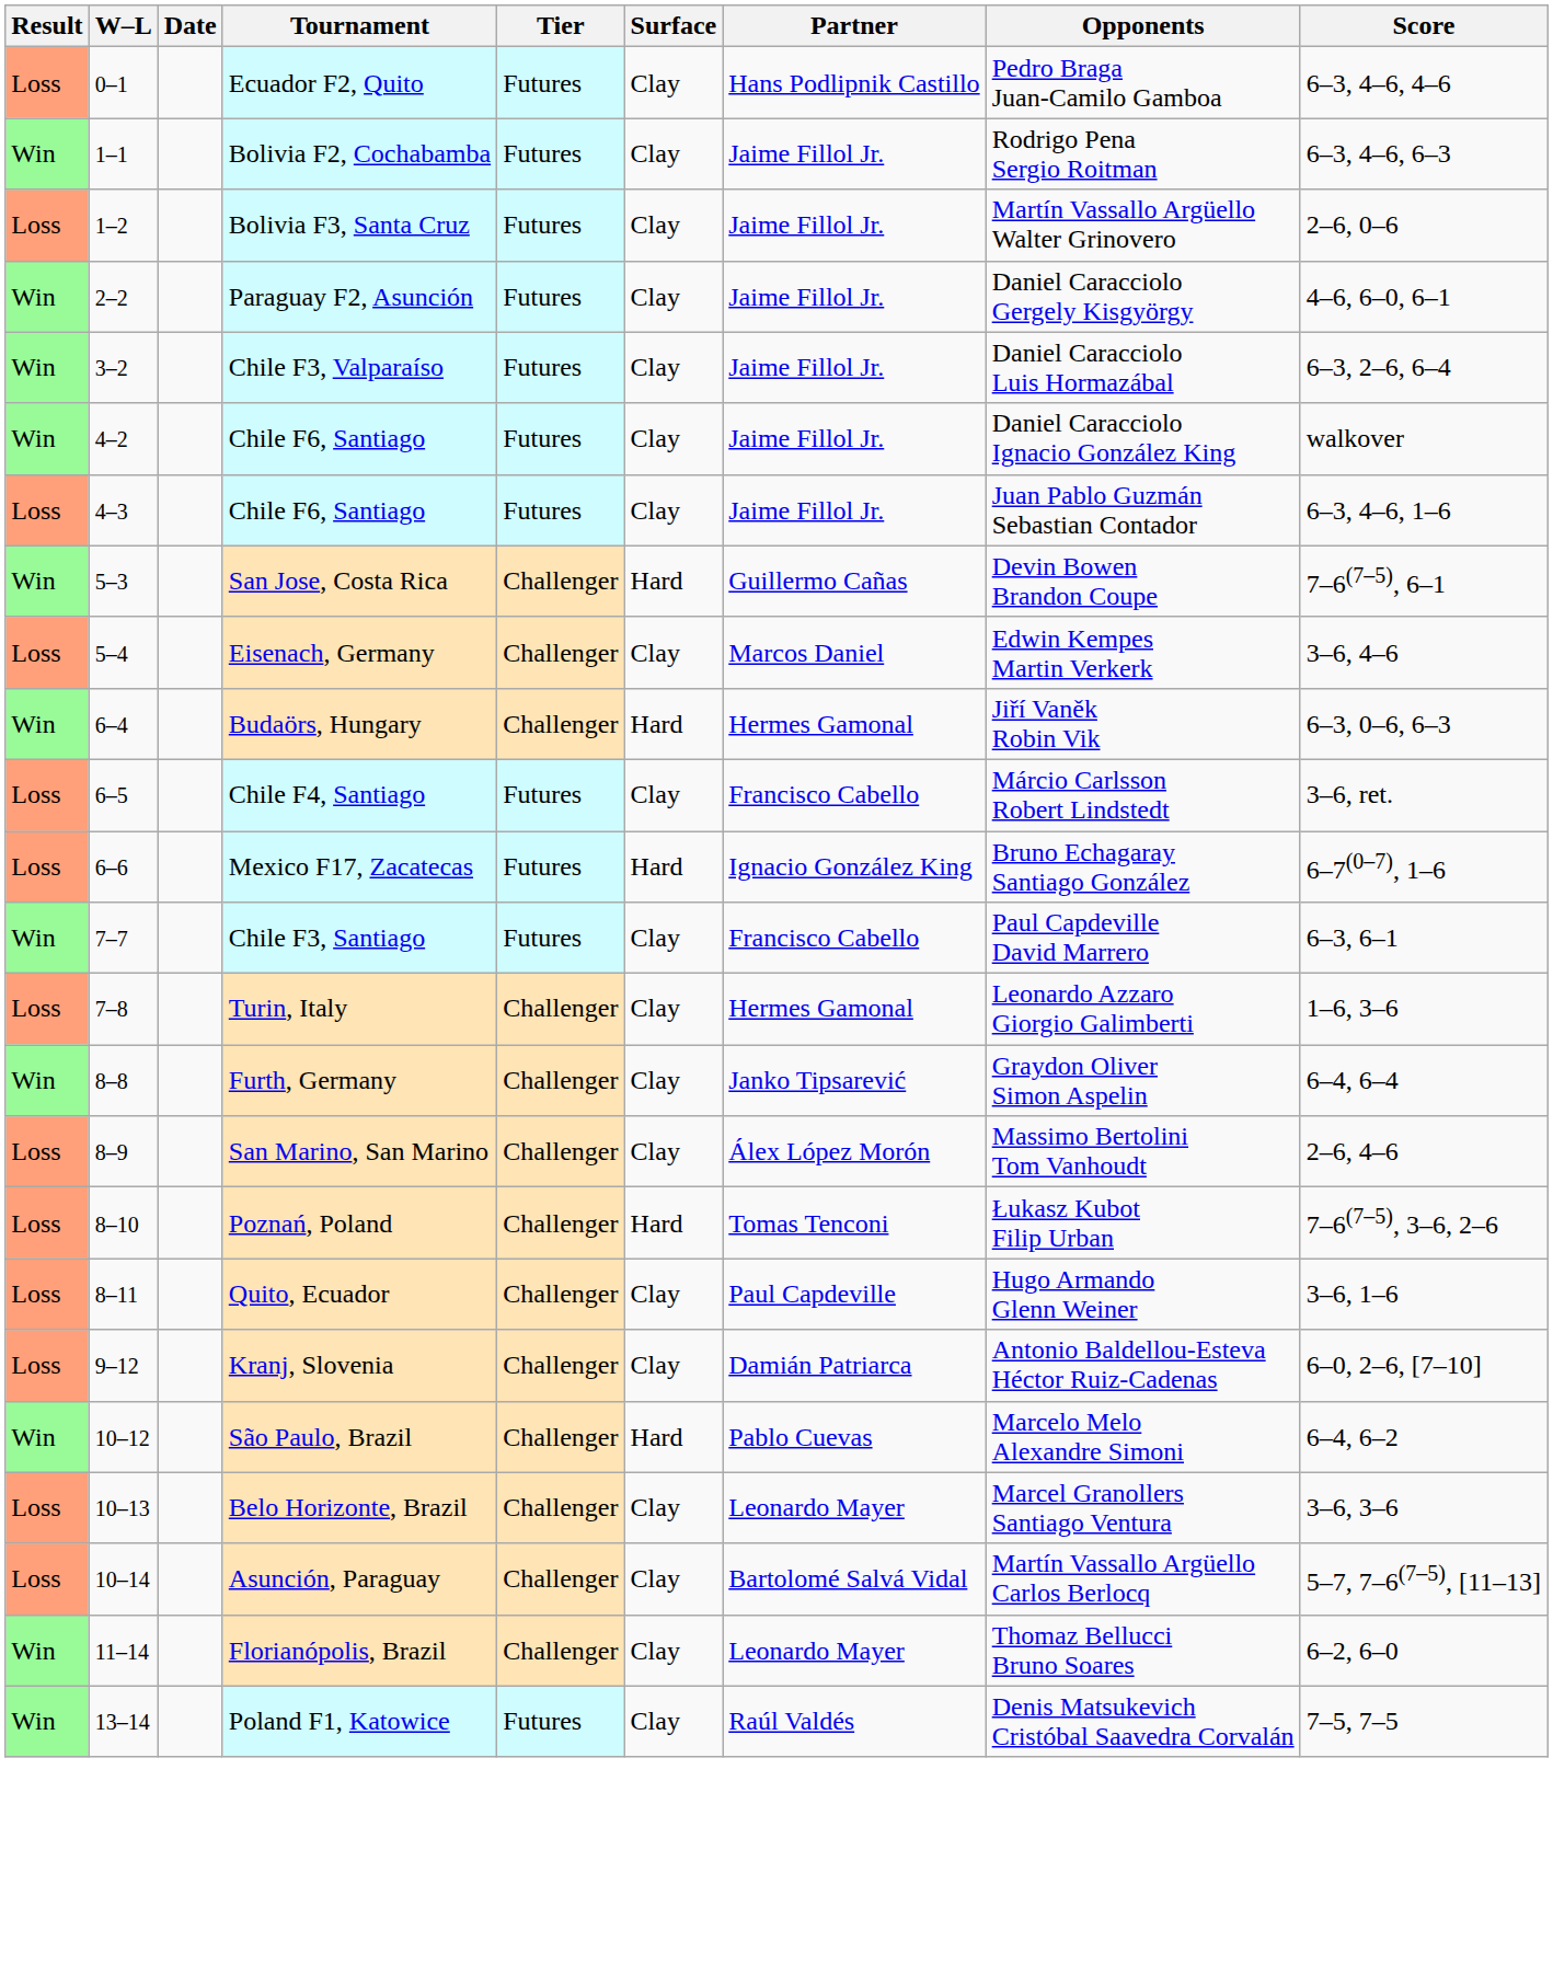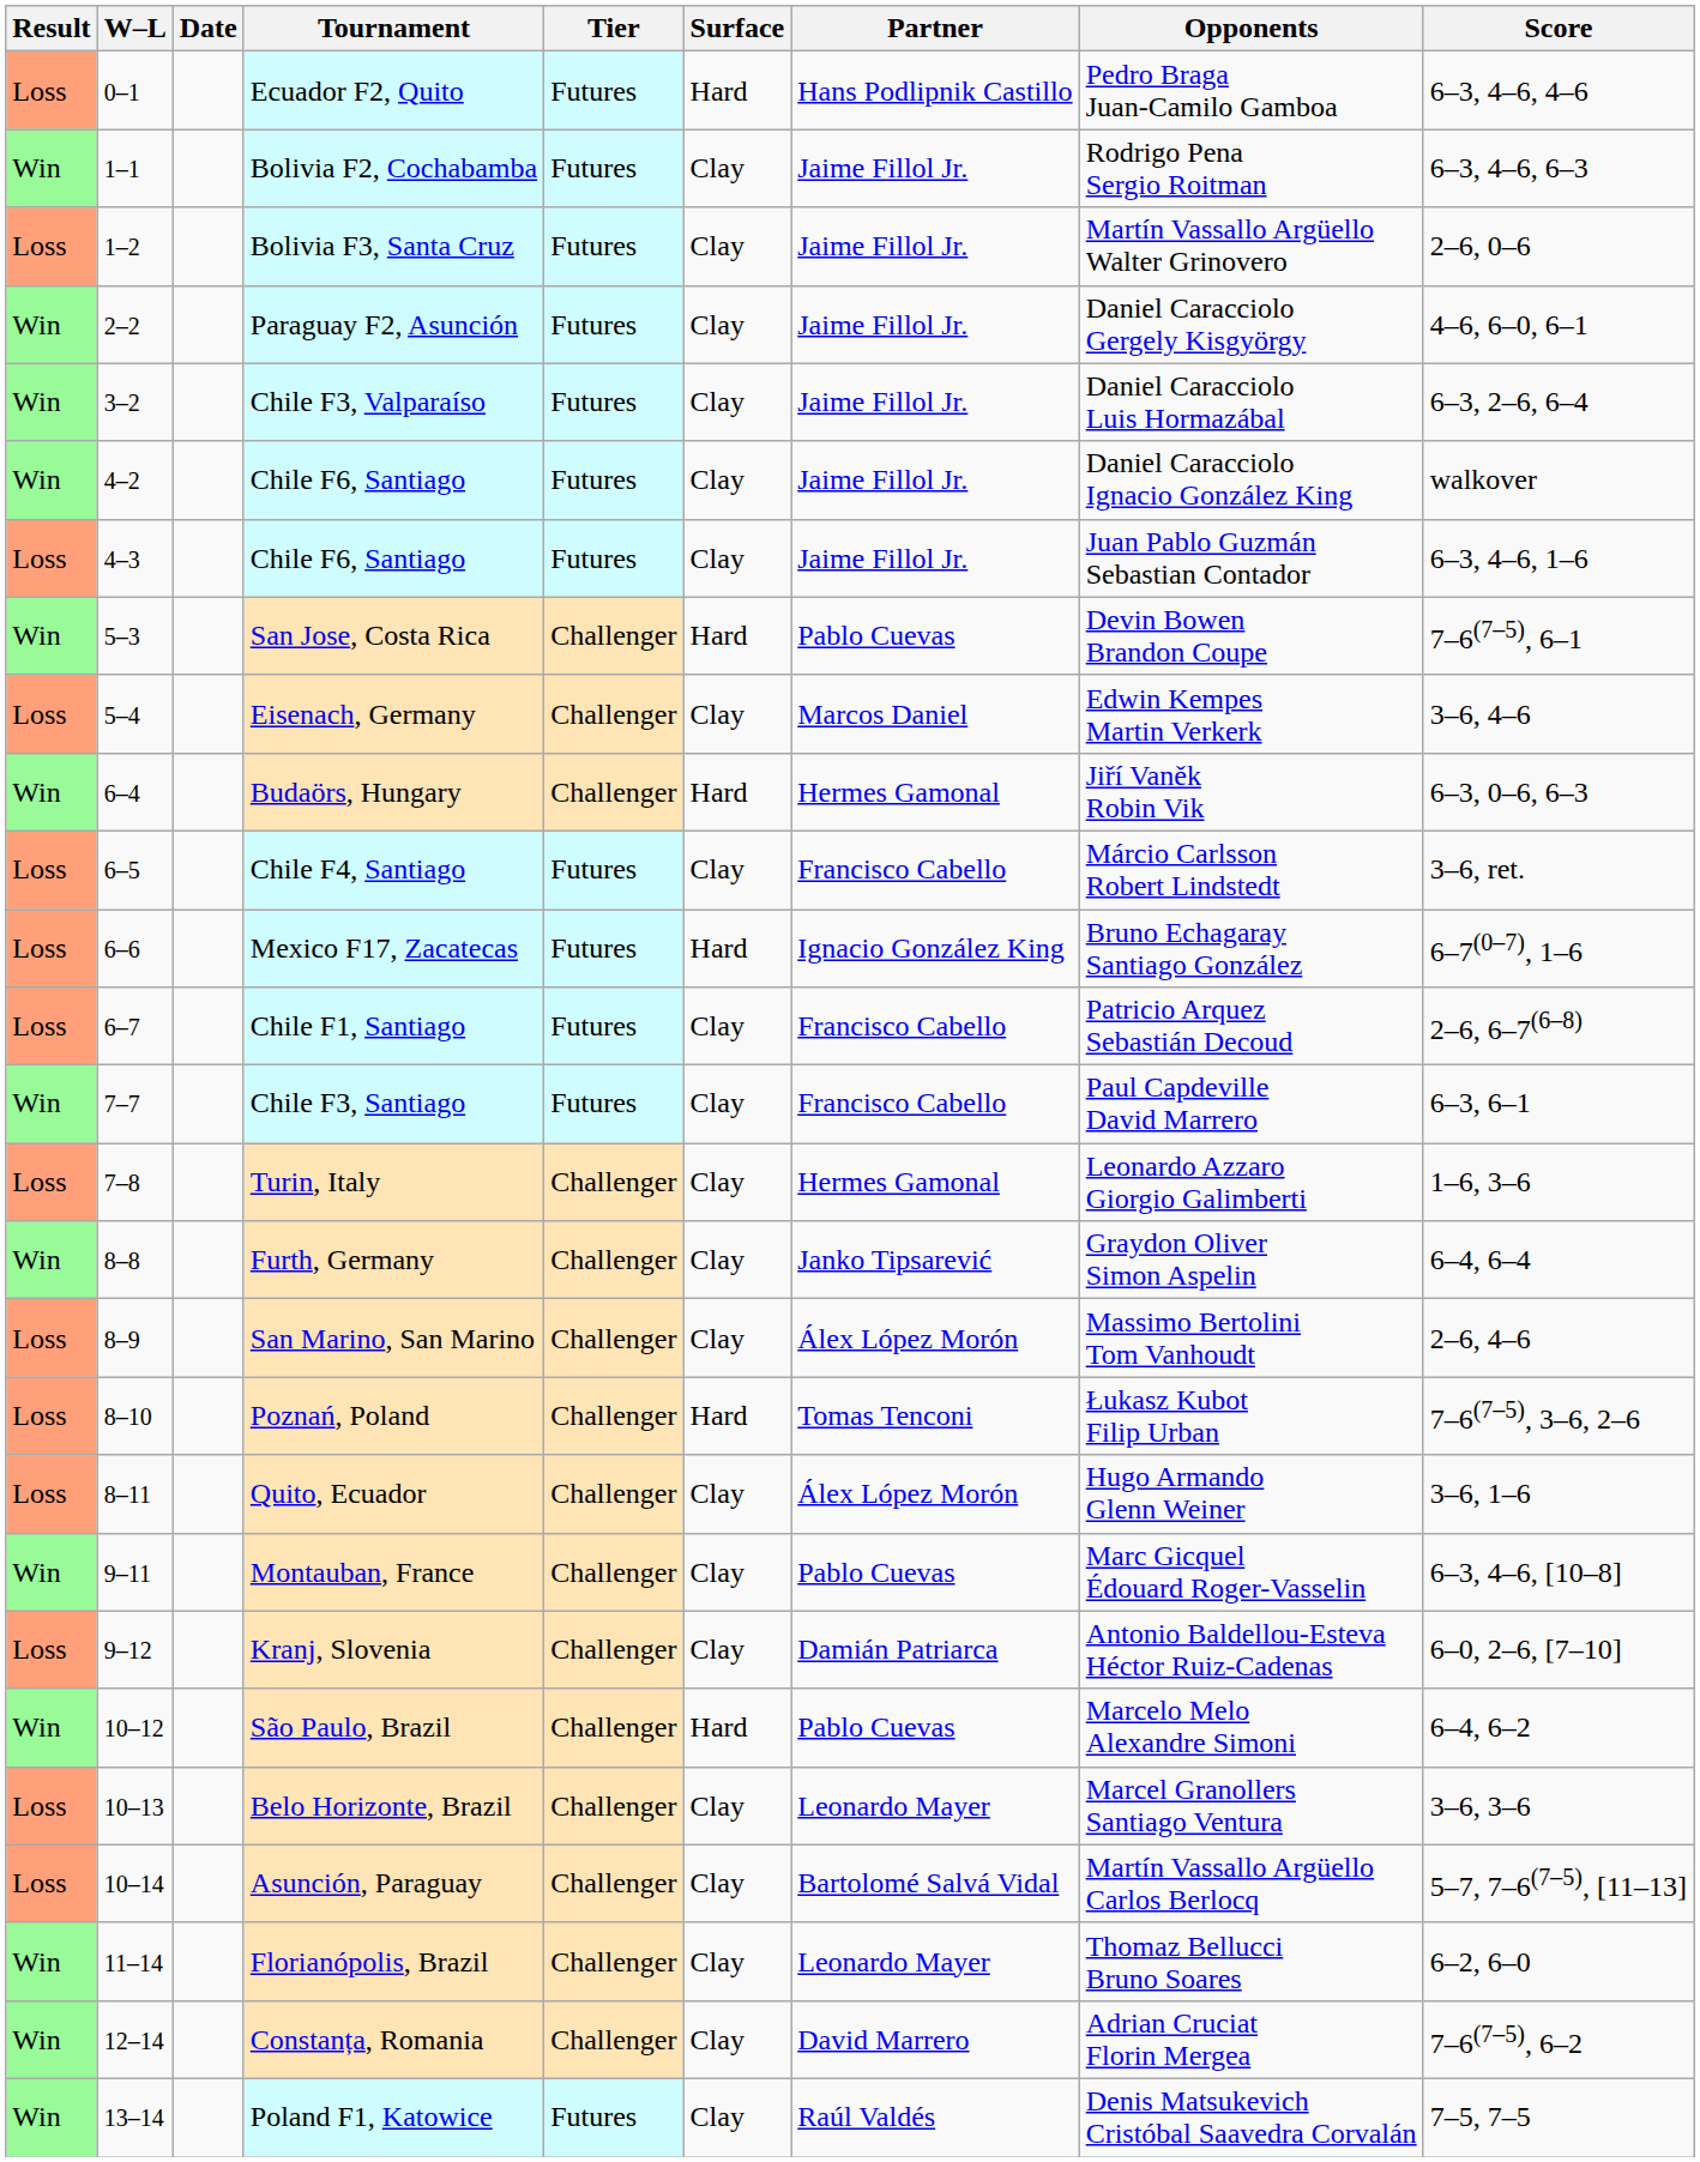 <table class="sortable wikitable">
 <tr>
 <th>Result</th>
 <th class="unsortable">W–L</th>
 <th>Date</th>
 <th>Tournament</th>
 <th>Tier</th>
 <th>Surface</th>
 <th>Partner</th>
 <th>Opponents</th>
 <th class="unsortable">Score</th>
 </tr>
 <tr>
 <td style="background:#ffa07a;">Loss</td>
 <td><small>0–1</small></td>
 <td></td>
 <td style="background:#cffcff;">Ecuador F2, <a href='#'>Quito</a></td>
 <td style="background:#cffcff;">Futures</td>
-<td>Clay</td>
+<td>Hard</td>
 <td> <a href='#'>Hans Podlipnik Castillo</a></td>
 <td> <a href='#'>Pedro Braga</a> <br>  Juan-Camilo Gamboa</td>
 <td>6–3, 4–6, 4–6</td>
 </tr>
 <tr>
 <td style="background:#98fb98;">Win</td>
 <td><small>1–1</small></td>
 <td></td>
 <td style="background:#cffcff;">Bolivia F2, <a href='#'>Cochabamba</a></td>
 <td style="background:#cffcff;">Futures</td>
 <td>Clay</td>
 <td> <a href='#'>Jaime Fillol Jr.</a></td>
 <td> Rodrigo Pena <br>  <a href='#'>Sergio Roitman</a></td>
 <td>6–3, 4–6, 6–3</td>
 </tr>
 <tr>
 <td style="background:#ffa07a;">Loss</td>
 <td><small>1–2</small></td>
 <td></td>
 <td style="background:#cffcff;">Bolivia F3, <a href='#'>Santa Cruz</a></td>
 <td style="background:#cffcff;">Futures</td>
 <td>Clay</td>
 <td> <a href='#'>Jaime Fillol Jr.</a></td>
 <td> <a href='#'>Martín Vassallo Argüello</a> <br>  Walter Grinovero</td>
 <td>2–6, 0–6</td>
 </tr>
 <tr>
 <td style="background:#98fb98;">Win</td>
 <td><small>2–2</small></td>
 <td></td>
 <td style="background:#cffcff;">Paraguay F2, <a href='#'>Asunción</a></td>
 <td style="background:#cffcff;">Futures</td>
 <td>Clay</td>
 <td> <a href='#'>Jaime Fillol Jr.</a></td>
 <td> Daniel Caracciolo <br>  <a href='#'>Gergely Kisgyörgy</a></td>
 <td>4–6, 6–0, 6–1</td>
 </tr>
 <tr>
 <td style="background:#98fb98;">Win</td>
 <td><small>3–2</small></td>
 <td></td>
 <td style="background:#cffcff;">Chile F3, <a href='#'>Valparaíso</a></td>
 <td style="background:#cffcff;">Futures</td>
 <td>Clay</td>
 <td> <a href='#'>Jaime Fillol Jr.</a></td>
 <td> Daniel Caracciolo <br>  <a href='#'>Luis Hormazábal</a></td>
 <td>6–3, 2–6, 6–4</td>
 </tr>
 <tr>
 <td style="background:#98fb98;">Win</td>
 <td><small>4–2</small></td>
 <td></td>
 <td style="background:#cffcff;">Chile F6, <a href='#'>Santiago</a></td>
 <td style="background:#cffcff;">Futures</td>
 <td>Clay</td>
 <td> <a href='#'>Jaime Fillol Jr.</a></td>
 <td> Daniel Caracciolo <br>  <a href='#'>Ignacio González King</a></td>
 <td>walkover</td>
 </tr>
 <tr>
 <td style="background:#ffa07a;">Loss</td>
 <td><small>4–3</small></td>
 <td></td>
 <td style="background:#cffcff;">Chile F6, <a href='#'>Santiago</a></td>
 <td style="background:#cffcff;">Futures</td>
 <td>Clay</td>
 <td> <a href='#'>Jaime Fillol Jr.</a></td>
 <td> <a href='#'>Juan Pablo Guzmán</a> <br>  Sebastian Contador</td>
 <td>6–3, 4–6, 1–6</td>
 </tr>
 <tr>
 <td style="background:#98fb98;">Win</td>
 <td><small>5–3</small></td>
 <td></td>
 <td style="background:moccasin;"><a href='#'>San Jose</a>, Costa Rica</td>
 <td style="background:moccasin;">Challenger</td>
 <td>Hard</td>
-<td> <a href='#'>Guillermo Cañas</a></td>
+<td> <a href='#'>Pablo Cuevas</a></td>
 <td> <a href='#'>Devin Bowen</a> <br>  <a href='#'>Brandon Coupe</a></td>
 <td>7–6<sup>(7–5)</sup>, 6–1</td>
 </tr>
 <tr>
 <td style="background:#ffa07a;">Loss</td>
 <td><small>5–4</small></td>
 <td></td>
 <td style="background:moccasin;"><a href='#'>Eisenach</a>, Germany</td>
 <td style="background:moccasin;">Challenger</td>
 <td>Clay</td>
 <td> <a href='#'>Marcos Daniel</a></td>
 <td> <a href='#'>Edwin Kempes</a> <br>  <a href='#'>Martin Verkerk</a></td>
 <td>3–6, 4–6</td>
 </tr>
 <tr>
 <td style="background:#98fb98;">Win</td>
 <td><small>6–4</small></td>
 <td></td>
 <td style="background:moccasin;"><a href='#'>Budaörs</a>, Hungary</td>
 <td style="background:moccasin;">Challenger</td>
 <td>Hard</td>
 <td> <a href='#'>Hermes Gamonal</a></td>
 <td> <a href='#'>Jiří Vaněk</a> <br>  <a href='#'>Robin Vik</a></td>
 <td>6–3, 0–6, 6–3</td>
 </tr>
 <tr>
 <td style="background:#ffa07a;">Loss</td>
 <td><small>6–5</small></td>
 <td></td>
 <td style="background:#cffcff;">Chile F4, <a href='#'>Santiago</a></td>
 <td style="background:#cffcff;">Futures</td>
 <td>Clay</td>
 <td> <a href='#'>Francisco Cabello</a></td>
 <td> <a href='#'>Márcio Carlsson</a> <br>  <a href='#'>Robert Lindstedt</a></td>
 <td>3–6, ret.</td>
 </tr>
 <tr>
 <td style="background:#ffa07a;">Loss</td>
 <td><small>6–6</small></td>
 <td></td>
 <td style="background:#cffcff;">Mexico F17, <a href='#'>Zacatecas</a></td>
 <td style="background:#cffcff;">Futures</td>
 <td>Hard</td>
 <td> <a href='#'>Ignacio González King</a></td>
 <td> <a href='#'>Bruno Echagaray</a> <br>  <a href='#'>Santiago González</a></td>
 <td>6–7<sup>(0–7)</sup>, 1–6</td>
+</tr>
+<tr>
+<td style="background:#ffa07a;">Loss</td>
+<td><small>6–7</small></td>
+<td></td>
+<td style="background:#cffcff;">Chile F1, <a href='#'>Santiago</a></td>
+<td style="background:#cffcff;">Futures</td>
+<td>Clay</td>
+<td> <a href='#'>Francisco Cabello</a></td>
+<td> <a href='#'>Patricio Arquez</a> <br>  <a href='#'>Sebastián Decoud</a></td>
+<td>2–6, 6–7<sup>(6–8)</sup></td>
 </tr>
 <tr>
 <td style="background:#98fb98;">Win</td>
 <td><small>7–7</small></td>
 <td></td>
 <td style="background:#cffcff;">Chile F3, <a href='#'>Santiago</a></td>
 <td style="background:#cffcff;">Futures</td>
 <td>Clay</td>
 <td> <a href='#'>Francisco Cabello</a></td>
 <td> <a href='#'>Paul Capdeville</a> <br>  <a href='#'>David Marrero</a></td>
 <td>6–3, 6–1</td>
 </tr>
 <tr>
 <td style="background:#ffa07a;">Loss</td>
 <td><small>7–8</small></td>
 <td></td>
 <td style="background:moccasin;"><a href='#'>Turin</a>, Italy</td>
 <td style="background:moccasin;">Challenger</td>
 <td>Clay</td>
 <td> <a href='#'>Hermes Gamonal</a></td>
 <td> <a href='#'>Leonardo Azzaro</a> <br>  <a href='#'>Giorgio Galimberti</a></td>
 <td>1–6, 3–6</td>
 </tr>
 <tr>
 <td style="background:#98fb98;">Win</td>
 <td><small>8–8</small></td>
 <td></td>
 <td style="background:moccasin;"><a href='#'>Furth</a>, Germany</td>
 <td style="background:moccasin;">Challenger</td>
 <td>Clay</td>
 <td> <a href='#'>Janko Tipsarević</a></td>
 <td> <a href='#'>Graydon Oliver</a> <br>  <a href='#'>Simon Aspelin</a></td>
 <td>6–4, 6–4</td>
 </tr>
 <tr>
 <td style="background:#ffa07a;">Loss</td>
 <td><small>8–9</small></td>
 <td></td>
 <td style="background:moccasin;"><a href='#'>San Marino</a>, San Marino</td>
 <td style="background:moccasin;">Challenger</td>
 <td>Clay</td>
 <td> <a href='#'>Álex López Morón</a></td>
 <td> <a href='#'>Massimo Bertolini</a> <br>  <a href='#'>Tom Vanhoudt</a></td>
 <td>2–6, 4–6</td>
 </tr>
 <tr>
 <td style="background:#ffa07a;">Loss</td>
 <td><small>8–10</small></td>
 <td></td>
 <td style="background:moccasin;"><a href='#'>Poznań</a>, Poland</td>
 <td style="background:moccasin;">Challenger</td>
 <td>Hard</td>
 <td> <a href='#'>Tomas Tenconi</a></td>
 <td> <a href='#'>Łukasz Kubot</a> <br>  <a href='#'>Filip Urban</a></td>
 <td>7–6<sup>(7–5)</sup>, 3–6, 2–6</td>
 </tr>
 <tr>
 <td style="background:#ffa07a;">Loss</td>
 <td><small>8–11</small></td>
 <td></td>
 <td style="background:moccasin;"><a href='#'>Quito</a>, Ecuador</td>
 <td style="background:moccasin;">Challenger</td>
 <td>Clay</td>
-<td> <a href='#'>Paul Capdeville</a></td>
+<td> <a href='#'>Álex López Morón</a></td>
 <td> <a href='#'>Hugo Armando</a> <br>  <a href='#'>Glenn Weiner</a></td>
 <td>3–6, 1–6</td>
+</tr>
+<tr>
+<td style="background:#98fb98;">Win</td>
+<td><small>9–11</small></td>
+<td></td>
+<td style="background:moccasin;"><a href='#'>Montauban</a>, France</td>
+<td style="background:moccasin;">Challenger</td>
+<td>Clay</td>
+<td> <a href='#'>Pablo Cuevas</a></td>
+<td> <a href='#'>Marc Gicquel</a> <br>  <a href='#'>Édouard Roger-Vasselin</a></td>
+<td>6–3, 4–6, [10–8]</td>
 </tr>
 <tr>
 <td style="background:#ffa07a;">Loss</td>
 <td><small>9–12</small></td>
 <td></td>
 <td style="background:moccasin;"><a href='#'>Kranj</a>, Slovenia</td>
 <td style="background:moccasin;">Challenger</td>
 <td>Clay</td>
 <td> <a href='#'>Damián Patriarca</a></td>
 <td> <a href='#'>Antonio Baldellou-Esteva</a> <br>  <a href='#'>Héctor Ruiz-Cadenas</a></td>
 <td>6–0, 2–6, [7–10]</td>
 </tr>
 <tr>
 <td style="background:#98fb98;">Win</td>
 <td><small>10–12</small></td>
 <td></td>
 <td style="background:moccasin;"><a href='#'>São Paulo</a>, Brazil</td>
 <td style="background:moccasin;">Challenger</td>
 <td>Hard</td>
 <td> <a href='#'>Pablo Cuevas</a></td>
 <td> <a href='#'>Marcelo Melo</a> <br>  <a href='#'>Alexandre Simoni</a></td>
 <td>6–4, 6–2</td>
 </tr>
 <tr>
 <td style="background:#ffa07a;">Loss</td>
 <td><small>10–13</small></td>
 <td></td>
 <td style="background:moccasin;"><a href='#'>Belo Horizonte</a>, Brazil</td>
 <td style="background:moccasin;">Challenger</td>
 <td>Clay</td>
 <td> <a href='#'>Leonardo Mayer</a></td>
 <td> <a href='#'>Marcel Granollers</a> <br>  <a href='#'>Santiago Ventura</a></td>
 <td>3–6, 3–6</td>
 </tr>
 <tr>
 <td style="background:#ffa07a;">Loss</td>
 <td><small>10–14</small></td>
 <td></td>
 <td style="background:moccasin;"><a href='#'>Asunción</a>, Paraguay</td>
 <td style="background:moccasin;">Challenger</td>
 <td>Clay</td>
 <td> <a href='#'>Bartolomé Salvá Vidal</a></td>
 <td> <a href='#'>Martín Vassallo Argüello</a> <br>  <a href='#'>Carlos Berlocq</a></td>
 <td>5–7, 7–6<sup>(7–5)</sup>, [11–13]</td>
 </tr>
 <tr>
 <td style="background:#98fb98;">Win</td>
 <td><small>11–14</small></td>
 <td></td>
 <td style="background:moccasin;"><a href='#'>Florianópolis</a>, Brazil</td>
 <td style="background:moccasin;">Challenger</td>
 <td>Clay</td>
 <td> <a href='#'>Leonardo Mayer</a></td>
 <td> <a href='#'>Thomaz Bellucci</a> <br>  <a href='#'>Bruno Soares</a></td>
 <td>6–2, 6–0</td>
 </tr>
 <tr>
 <td style="background:#98fb98;">Win</td>
+<td><small>12–14</small></td>
+<td></td>
+<td style="background:moccasin;"><a href='#'>Constanța</a>, Romania</td>
+<td style="background:moccasin;">Challenger</td>
+<td>Clay</td>
+<td> <a href='#'>David Marrero</a></td>
+<td> <a href='#'>Adrian Cruciat</a> <br>  <a href='#'>Florin Mergea</a></td>
+<td>7–6<sup>(7–5)</sup>, 6–2</td>
+</tr>
+<tr>
+<td style="background:#98fb98;">Win</td>
 <td><small>13–14</small></td>
 <td></td>
 <td style="background:#cffcff;">Poland F1, <a href='#'>Katowice</a></td>
 <td style="background:#cffcff;">Futures</td>
 <td>Clay</td>
 <td> <a href='#'>Raúl Valdés</a></td>
 <td> <a href='#'>Denis Matsukevich</a> <br>  <a href='#'>Cristóbal Saavedra Corvalán</a></td>
 <td>7–5, 7–5</td>
 </tr>
 </table>
